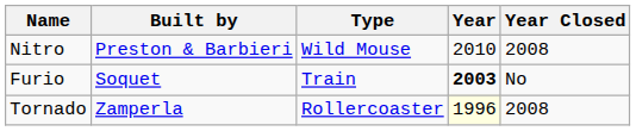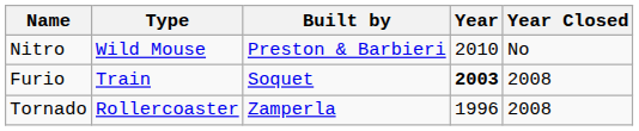 <table class=wikitable>
 <tr>
 <th>Name</th>
+<th>Type</th>
 <th>Built by</th>
-<th>Type</th>
 <th>Year</th>
 <th>Year Closed</th>
 </tr>
 <tr>
 <td>Nitro</td>
+<td><a href='#'>Wild Mouse</a></td>
 <td><a href='#'>Preston & Barbieri</a></td>
-<td><a href='#'>Wild Mouse</a></td>
 <td>2010</td>
+<td>No</td>
+</tr>
+<tr>
+<td>Furio</td>
+<td><a href='#'>Train</a></td>
+<td><a href='#'>Soquet</a></td>
+<td><strong>2003</strong></td>
 <td>2008</td>
 </tr>
 <tr>
-<td>Furio</td>
-<td><a href='#'>Soquet</a></td>
-<td><a href='#'>Train</a></td>
-<td><strong>2003</strong></td>
-<td>No</td>
-</tr>
-<tr>
 <td>Tornado</td>
+<td><a href='#'>Rollercoaster</a></td>
 <td><a href='#'>Zamperla</a></td>
-<td><a href='#'>Rollercoaster</a></td>
-<td style="background: lightyellow;">1996</td>
+<td>1996</td>
 <td>2008</td>
 </tr>
 </table>
